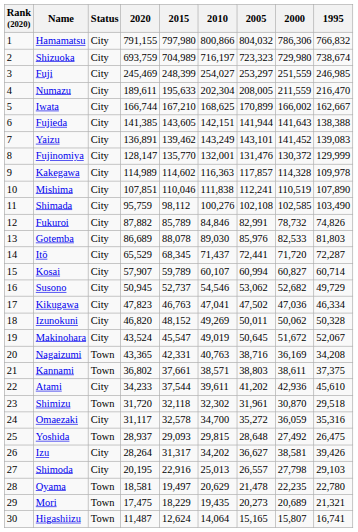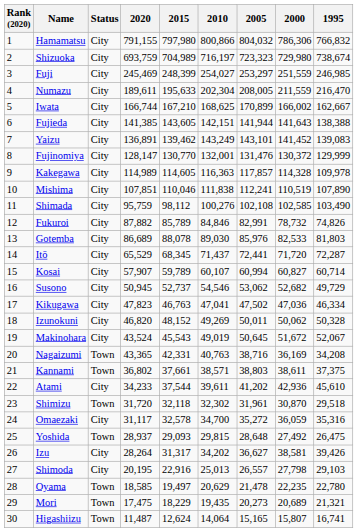 <table class="wikitable sortable">
 <tr>
 <th>Rank<br><small>(2020)</small></th>
 <th>Name</th>
 <th>Status</th>
 <th>2020</th>
 <th>2015</th>
 <th>2010</th>
 <th>2005</th>
 <th>2000</th>
 <th>1995</th>
 </tr>
 <tr>
 <td>1</td>
 <td><a href='#'>Hamamatsu</a></td>
 <td>City</td>
 <td>791,155</td>
 <td>797,980</td>
 <td>800,866</td>
 <td>804,032</td>
 <td>786,306</td>
 <td>766,832</td>
 </tr>
 <tr>
 <td>2</td>
 <td><a href='#'>Shizuoka</a></td>
 <td>City</td>
 <td>693,759</td>
 <td>704,989</td>
 <td>716,197</td>
 <td>723,323</td>
 <td>729,980</td>
 <td>738,674</td>
 </tr>
 <tr>
 <td>3</td>
 <td><a href='#'>Fuji</a></td>
 <td>City</td>
 <td>245,469</td>
 <td>248,399</td>
 <td>254,027</td>
 <td>253,297</td>
 <td>251,559</td>
 <td>246,985</td>
 </tr>
 <tr>
 <td>4</td>
 <td><a href='#'>Numazu</a></td>
 <td>City</td>
 <td>189,611</td>
 <td>195,633</td>
 <td>202,304</td>
 <td>208,005</td>
 <td>211,559</td>
 <td>216,470</td>
 </tr>
 <tr>
 <td>5</td>
 <td><a href='#'>Iwata</a></td>
 <td>City</td>
 <td>166,744</td>
 <td>167,210</td>
 <td>168,625</td>
 <td>170,899</td>
 <td>166,002</td>
 <td>162,667</td>
 </tr>
 <tr>
 <td>6</td>
 <td><a href='#'>Fujieda</a></td>
 <td>City</td>
 <td>141,385</td>
 <td>143,605</td>
 <td>142,151</td>
 <td>141,944</td>
 <td>141,643</td>
 <td>138,388</td>
 </tr>
 <tr>
 <td>7</td>
 <td><a href='#'>Yaizu</a></td>
 <td>City</td>
 <td>136,891</td>
 <td>139,462</td>
 <td>143,249</td>
 <td>143,101</td>
 <td>141,452</td>
 <td>139,083</td>
 </tr>
 <tr>
 <td>8</td>
 <td><a href='#'>Fujinomiya</a></td>
 <td>City</td>
 <td>128,147</td>
-<td>135,770</td>
+<td>130,770</td>
 <td>132,001</td>
 <td>131,476</td>
 <td>130,372</td>
 <td>129,999</td>
 </tr>
 <tr>
 <td>9</td>
 <td><a href='#'>Kakegawa</a></td>
 <td>City</td>
 <td>114,989</td>
-<td>114,602</td>
+<td>114,605</td>
 <td>116,363</td>
 <td>117,857</td>
 <td>114,328</td>
 <td>109,978</td>
 </tr>
 <tr>
 <td>10</td>
 <td><a href='#'>Mishima</a></td>
 <td>City</td>
 <td>107,851</td>
 <td>110,046</td>
 <td>111,838</td>
 <td>112,241</td>
 <td>110,519</td>
 <td>107,890</td>
 </tr>
 <tr>
 <td>11</td>
 <td><a href='#'>Shimada</a></td>
 <td>City</td>
 <td>95,759</td>
 <td>98,112</td>
 <td>100,276</td>
 <td>102,108</td>
 <td>102,585</td>
 <td>103,490</td>
 </tr>
 <tr>
 <td>12</td>
 <td><a href='#'>Fukuroi</a></td>
 <td>City</td>
 <td>87,882</td>
 <td>85,789</td>
 <td>84,846</td>
 <td>82,991</td>
 <td>78,732</td>
 <td>74,826</td>
 </tr>
 <tr>
 <td>13</td>
 <td><a href='#'>Gotemba</a></td>
 <td>City</td>
 <td>86,689</td>
 <td>88,078</td>
 <td>89,030</td>
 <td>85,976</td>
 <td>82,533</td>
 <td>81,803</td>
 </tr>
 <tr>
 <td>14</td>
 <td><a href='#'>Itō</a></td>
 <td>City</td>
 <td>65,529</td>
 <td>68,345</td>
 <td>71,437</td>
 <td>72,441</td>
 <td>71,720</td>
 <td>72,287</td>
 </tr>
 <tr>
 <td>15</td>
 <td><a href='#'>Kosai</a></td>
 <td>City</td>
 <td>57,907</td>
 <td>59,789</td>
 <td>60,107</td>
 <td>60,994</td>
 <td>60,827</td>
 <td>60,714</td>
 </tr>
 <tr>
 <td>16</td>
 <td><a href='#'>Susono</a></td>
 <td>City</td>
 <td>50,945</td>
 <td>52,737</td>
 <td>54,546</td>
 <td>53,062</td>
 <td>52,682</td>
 <td>49,729</td>
 </tr>
 <tr>
 <td>17</td>
 <td><a href='#'>Kikugawa</a></td>
 <td>City</td>
 <td>47,823</td>
 <td>46,763</td>
 <td>47,041</td>
 <td>47,502</td>
 <td>47,036</td>
 <td>46,334</td>
 </tr>
 <tr>
 <td>18</td>
 <td><a href='#'>Izunokuni</a></td>
 <td>City</td>
 <td>46,820</td>
 <td>48,152</td>
 <td>49,269</td>
 <td>50,011</td>
 <td>50,062</td>
 <td>50,328</td>
 </tr>
 <tr>
 <td>19</td>
 <td><a href='#'>Makinohara</a></td>
 <td>City</td>
 <td>43,524</td>
-<td>45,547</td>
+<td>45,543</td>
 <td>49,019</td>
 <td>50,645</td>
 <td>51,672</td>
 <td>52,067</td>
 </tr>
 <tr>
 <td>20</td>
 <td><a href='#'>Nagaizumi</a></td>
 <td>Town</td>
 <td>43,365</td>
 <td>42,331</td>
 <td>40,763</td>
 <td>38,716</td>
 <td>36,169</td>
 <td>34,208</td>
 </tr>
 <tr>
 <td>21</td>
 <td><a href='#'>Kannami</a></td>
 <td>Town</td>
 <td>36,802</td>
 <td>37,661</td>
 <td>38,571</td>
 <td>38,803</td>
 <td>38,611</td>
 <td>37,375</td>
 </tr>
 <tr>
 <td>22</td>
 <td><a href='#'>Atami</a></td>
 <td>City</td>
 <td>34,233</td>
 <td>37,544</td>
 <td>39,611</td>
 <td>41,202</td>
 <td>42,936</td>
 <td>45,610</td>
 </tr>
 <tr>
 <td>23</td>
 <td><a href='#'>Shimizu</a></td>
 <td>Town</td>
 <td>31,720</td>
 <td>32,118</td>
 <td>32,302</td>
 <td>31,961</td>
 <td>30,870</td>
 <td>29,518</td>
 </tr>
 <tr>
 <td>24</td>
 <td><a href='#'>Omaezaki</a></td>
 <td>City</td>
 <td>31,117</td>
 <td>32,578</td>
 <td>34,700</td>
 <td>35,272</td>
 <td>36,059</td>
 <td>35,316</td>
 </tr>
 <tr>
 <td>25</td>
 <td><a href='#'>Yoshida</a></td>
 <td>Town</td>
 <td>28,937</td>
 <td>29,093</td>
 <td>29,815</td>
 <td>28,648</td>
 <td>27,492</td>
 <td>26,475</td>
 </tr>
 <tr>
 <td>26</td>
 <td><a href='#'>Izu</a></td>
 <td>City</td>
 <td>28,264</td>
 <td>31,317</td>
 <td>34,202</td>
 <td>36,627</td>
 <td>38,581</td>
 <td>39,426</td>
 </tr>
 <tr>
 <td>27</td>
 <td><a href='#'>Shimoda</a></td>
 <td>City</td>
 <td>20,195</td>
 <td>22,916</td>
 <td>25,013</td>
 <td>26,557</td>
 <td>27,798</td>
 <td>29,103</td>
 </tr>
 <tr>
 <td>28</td>
 <td><a href='#'>Oyama</a></td>
 <td>Town</td>
-<td>18,581</td>
+<td>18,585</td>
 <td>19,497</td>
 <td>20,629</td>
 <td>21,478</td>
 <td>22,235</td>
 <td>22,780</td>
 </tr>
 <tr>
 <td>29</td>
 <td><a href='#'>Mori</a></td>
 <td>Town</td>
 <td>17,475</td>
 <td>18,229</td>
 <td>19,435</td>
 <td>20,273</td>
 <td>20,689</td>
 <td>21,321</td>
 </tr>
 <tr>
 <td>30</td>
 <td><a href='#'>Higashiizu</a></td>
 <td>Town</td>
 <td>11,487</td>
 <td>12,624</td>
 <td>14,064</td>
 <td>15,165</td>
 <td>15,807</td>
 <td>16,741</td>
 </tr>
 </table>
